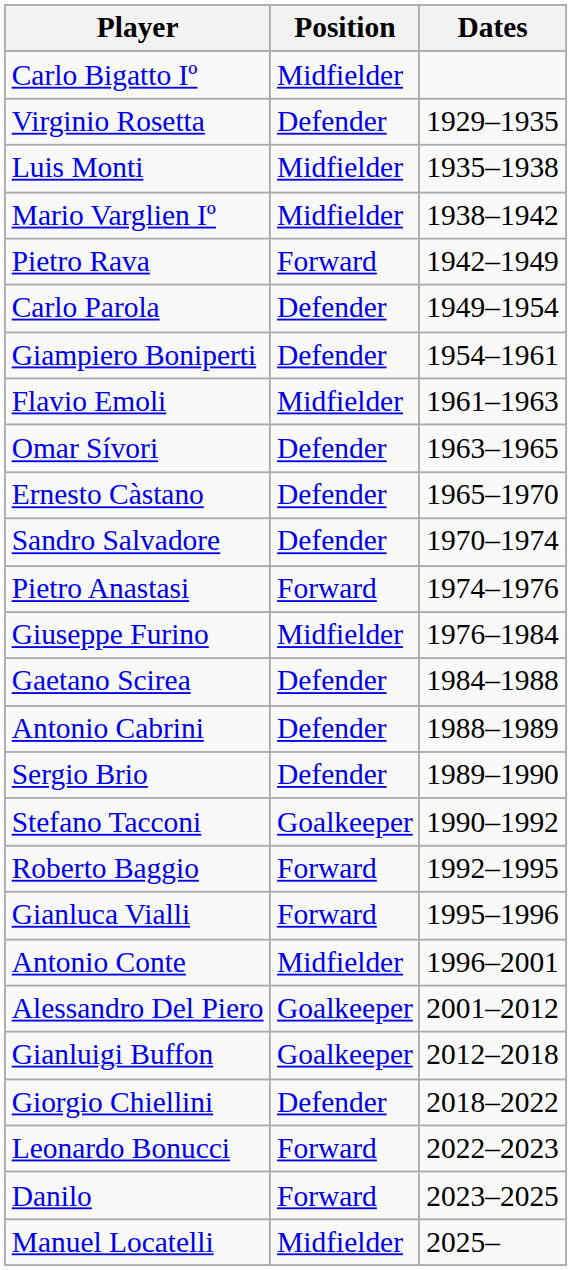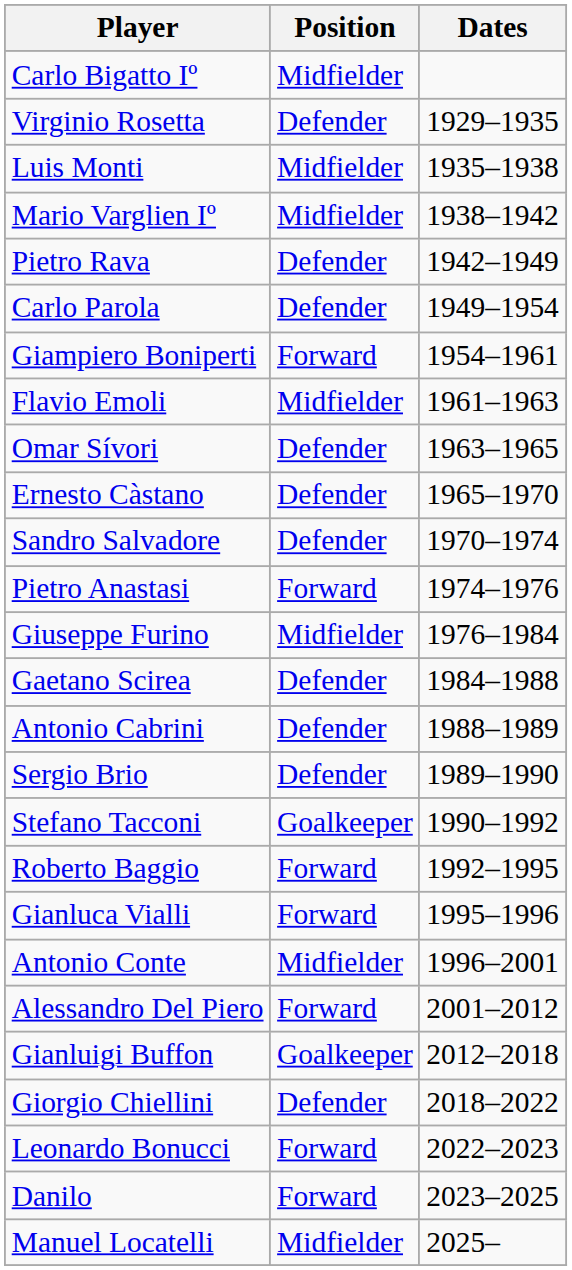 <table class="wikitable">
 <tr>
 <th>Player</th>
 <th>Position</th>
 <th>Dates</th>
 </tr>
 <tr>
 <td align="left"> <a href='#'>Carlo Bigatto Iº</a></td>
 <td><a href='#'>Midfielder</a></td>
 <td></td>
 </tr>
 <tr>
 <td align="left"> <a href='#'>Virginio Rosetta</a></td>
 <td><a href='#'>Defender</a></td>
 <td>1929–1935</td>
 </tr>
 <tr>
 <td align="left">  <a href='#'>Luis Monti</a></td>
 <td><a href='#'>Midfielder</a></td>
 <td>1935–1938</td>
 </tr>
 <tr>
 <td align="left"> <a href='#'>Mario Varglien Iº</a></td>
 <td><a href='#'>Midfielder</a></td>
 <td>1938–1942</td>
 </tr>
 <tr>
 <td align="left"> <a href='#'>Pietro Rava</a></td>
-<td><a href='#'>Forward</a></td>
+<td><a href='#'>Defender</a></td>
 <td>1942–1949</td>
 </tr>
 <tr>
 <td align="left"> <a href='#'>Carlo Parola</a></td>
 <td><a href='#'>Defender</a></td>
 <td>1949–1954</td>
 </tr>
 <tr>
 <td align="left"> <a href='#'>Giampiero Boniperti</a></td>
-<td><a href='#'>Defender</a></td>
+<td><a href='#'>Forward</a></td>
 <td>1954–1961</td>
 </tr>
 <tr>
 <td align="left"> <a href='#'>Flavio Emoli</a></td>
 <td><a href='#'>Midfielder</a></td>
 <td>1961–1963</td>
 </tr>
 <tr>
 <td align="left">  <a href='#'>Omar Sívori</a></td>
 <td><a href='#'>Defender</a></td>
 <td>1963–1965</td>
 </tr>
 <tr>
 <td align="left"> <a href='#'>Ernesto Càstano</a></td>
 <td><a href='#'>Defender</a></td>
 <td>1965–1970</td>
 </tr>
 <tr>
 <td align="left"> <a href='#'>Sandro Salvadore</a></td>
 <td><a href='#'>Defender</a></td>
 <td>1970–1974</td>
 </tr>
 <tr>
 <td align="left"> <a href='#'>Pietro Anastasi</a></td>
 <td><a href='#'>Forward</a></td>
 <td>1974–1976</td>
 </tr>
 <tr>
 <td align="left"> <a href='#'>Giuseppe Furino</a></td>
 <td><a href='#'>Midfielder</a></td>
 <td>1976–1984</td>
 </tr>
 <tr>
 <td align="left"> <a href='#'>Gaetano Scirea</a></td>
 <td><a href='#'>Defender</a></td>
 <td>1984–1988</td>
 </tr>
 <tr>
 <td align="left"> <a href='#'>Antonio Cabrini</a></td>
 <td><a href='#'>Defender</a></td>
 <td>1988–1989</td>
 </tr>
 <tr>
 <td align="left"> <a href='#'>Sergio Brio</a></td>
 <td><a href='#'>Defender</a></td>
 <td>1989–1990</td>
 </tr>
 <tr>
 <td align="left"> <a href='#'>Stefano Tacconi</a></td>
 <td><a href='#'>Goalkeeper</a></td>
 <td>1990–1992</td>
 </tr>
 <tr>
 <td align="left"> <a href='#'>Roberto Baggio</a></td>
 <td><a href='#'>Forward</a></td>
 <td>1992–1995</td>
 </tr>
 <tr>
 <td align="left"> <a href='#'>Gianluca Vialli</a></td>
 <td><a href='#'>Forward</a></td>
 <td>1995–1996</td>
 </tr>
 <tr>
 <td align="left"> <a href='#'>Antonio Conte</a></td>
 <td><a href='#'>Midfielder</a></td>
 <td>1996–2001</td>
 </tr>
 <tr>
 <td align="left"> <a href='#'>Alessandro Del Piero</a></td>
-<td><a href='#'>Goalkeeper</a></td>
+<td><a href='#'>Forward</a></td>
 <td>2001–2012</td>
 </tr>
 <tr>
 <td align="left"> <a href='#'>Gianluigi Buffon</a></td>
 <td><a href='#'>Goalkeeper</a></td>
 <td>2012–2018</td>
 </tr>
 <tr>
 <td align="left"> <a href='#'>Giorgio Chiellini</a></td>
 <td><a href='#'>Defender</a></td>
 <td>2018–2022</td>
 </tr>
 <tr>
 <td align="left"> <a href='#'>Leonardo Bonucci</a></td>
 <td><a href='#'>Forward</a></td>
 <td>2022–2023</td>
 </tr>
 <tr>
 <td align="left"> <a href='#'>Danilo</a></td>
 <td><a href='#'>Forward</a></td>
 <td>2023–2025</td>
 </tr>
 <tr>
 <td align="left"> <a href='#'>Manuel Locatelli</a></td>
 <td><a href='#'>Midfielder</a></td>
 <td>2025–</td>
 </tr>
 <tr>
 </tr>
 </table>
